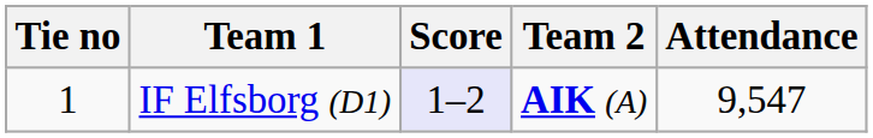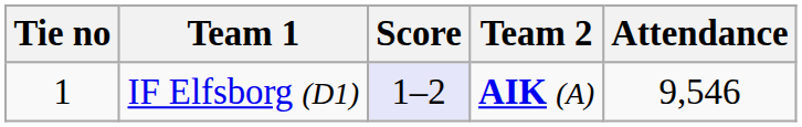 <table class="wikitable" style="text-align:center">
 <tr>
 <th style= width="40px">Tie no</th>
 <th style= width="150px">Team 1</th>
 <th style= width="60px">Score</th>
 <th style= width="150px">Team 2</th>
 <th style= width="30px">Attendance</th>
 </tr>
 <tr>
 <td>1</td>
 <td><a href='#'>IF Elfsborg</a> <em><small>(D1)</small></em></td>
 <td style="background: lavender;">1–2</td>
 <td><strong><a href='#'>AIK</a></strong> <em><small>(A)</small></em></td>
-<td>9,547</td>
+<td>9,546</td>
 </tr>
 </table>
